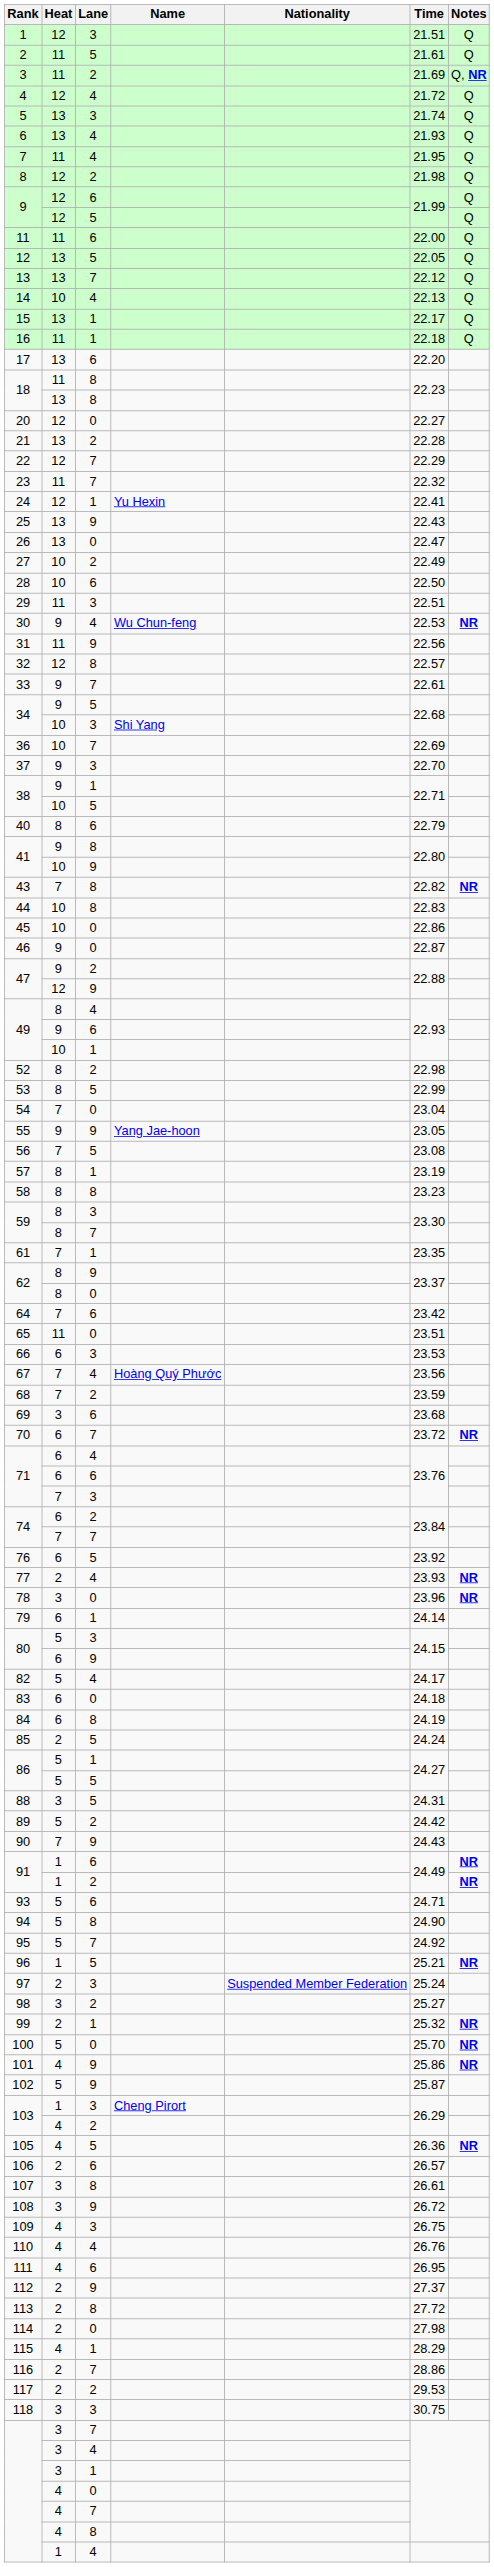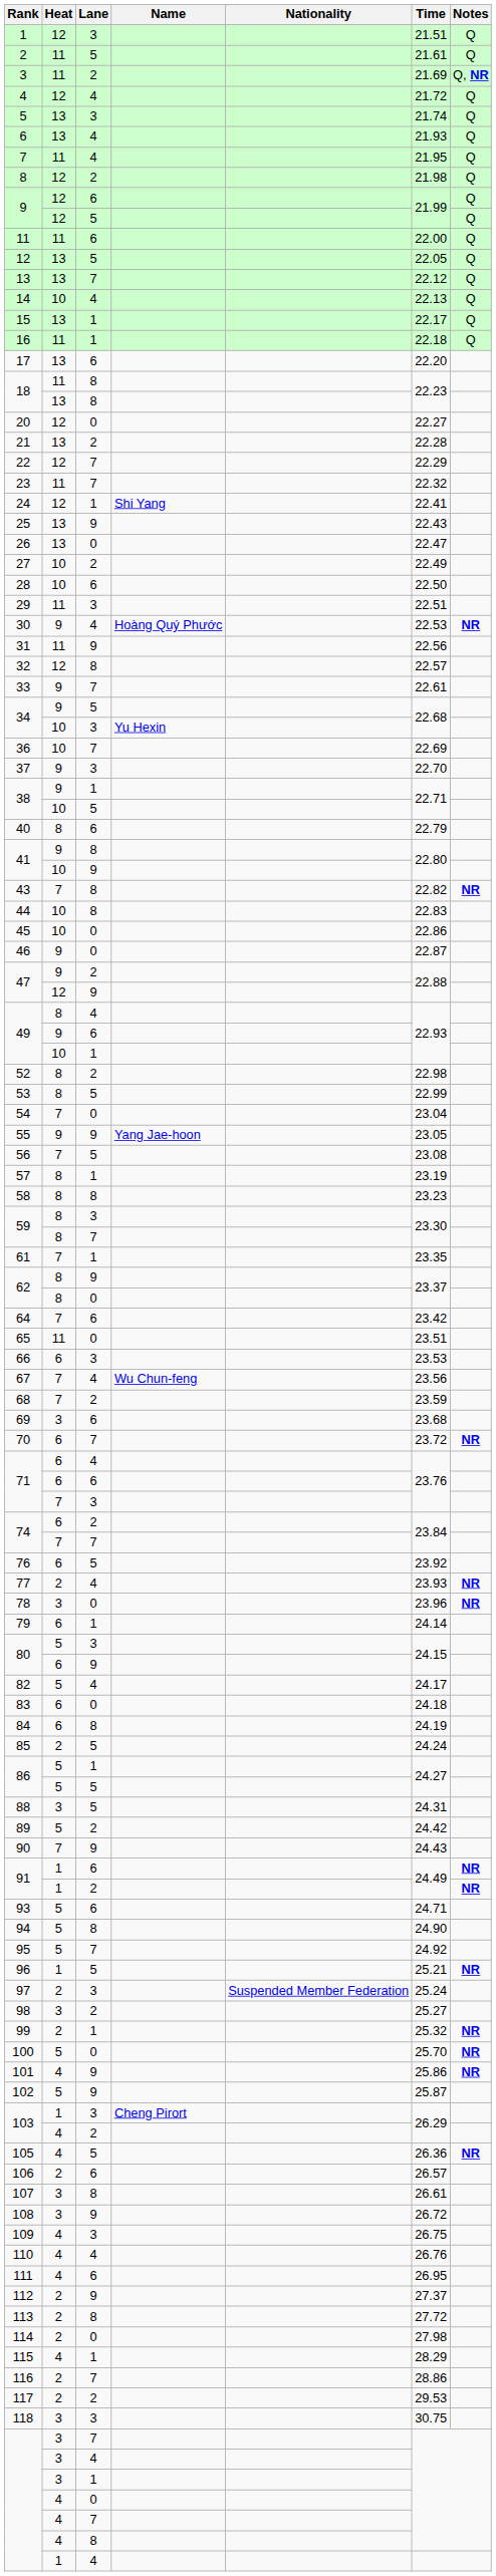 <table class="wikitable sortable" style="text-align:center">
 <tr>
 <th>Rank</th>
 <th>Heat</th>
 <th>Lane</th>
 <th>Name</th>
 <th>Nationality</th>
 <th>Time</th>
 <th>Notes</th>
 </tr>
 <tr bgcolor=ccffcc>
 <td>1</td>
 <td>12</td>
 <td>3</td>
 <td align=left></td>
 <td align=left></td>
 <td>21.51</td>
 <td>Q</td>
 </tr>
 <tr bgcolor=ccffcc>
 <td>2</td>
 <td>11</td>
 <td>5</td>
 <td align=left></td>
 <td align=left></td>
 <td>21.61</td>
 <td>Q</td>
 </tr>
 <tr bgcolor=ccffcc>
 <td>3</td>
 <td>11</td>
 <td>2</td>
 <td align=left></td>
 <td align=left></td>
 <td>21.69</td>
 <td>Q, <strong><a href='#'>NR</a></strong></td>
 </tr>
 <tr bgcolor=ccffcc>
 <td>4</td>
 <td>12</td>
 <td>4</td>
 <td align=left></td>
 <td align=left></td>
 <td>21.72</td>
 <td>Q</td>
 </tr>
 <tr bgcolor=ccffcc>
 <td>5</td>
 <td>13</td>
 <td>3</td>
 <td align=left></td>
 <td align=left></td>
 <td>21.74</td>
 <td>Q</td>
 </tr>
 <tr bgcolor=ccffcc>
 <td>6</td>
 <td>13</td>
 <td>4</td>
 <td align=left></td>
 <td align=left></td>
 <td>21.93</td>
 <td>Q</td>
 </tr>
 <tr bgcolor=ccffcc>
 <td>7</td>
 <td>11</td>
 <td>4</td>
 <td align=left></td>
 <td align=left></td>
 <td>21.95</td>
 <td>Q</td>
 </tr>
 <tr bgcolor=ccffcc>
 <td>8</td>
 <td>12</td>
 <td>2</td>
 <td align=left></td>
 <td align=left></td>
 <td>21.98</td>
 <td>Q</td>
 </tr>
 <tr bgcolor=ccffcc>
 <td rowspan=2>9</td>
 <td>12</td>
 <td>6</td>
 <td align=left></td>
 <td align=left></td>
 <td rowspan=2>21.99</td>
 <td>Q</td>
 </tr>
 <tr bgcolor=ccffcc>
 <td>12</td>
 <td>5</td>
 <td align=left></td>
 <td align=left></td>
 <td>Q</td>
 </tr>
 <tr bgcolor=ccffcc>
 <td>11</td>
 <td>11</td>
 <td>6</td>
 <td align=left></td>
 <td align=left></td>
 <td>22.00</td>
 <td>Q</td>
 </tr>
 <tr bgcolor=ccffcc>
 <td>12</td>
 <td>13</td>
 <td>5</td>
 <td align=left></td>
 <td align=left></td>
 <td>22.05</td>
 <td>Q</td>
 </tr>
 <tr bgcolor=ccffcc>
 <td>13</td>
 <td>13</td>
 <td>7</td>
 <td align=left></td>
 <td align=left></td>
 <td>22.12</td>
 <td>Q</td>
 </tr>
 <tr bgcolor=ccffcc>
 <td>14</td>
 <td>10</td>
 <td>4</td>
 <td align=left></td>
 <td align=left></td>
 <td>22.13</td>
 <td>Q</td>
 </tr>
 <tr bgcolor=ccffcc>
 <td>15</td>
 <td>13</td>
 <td>1</td>
 <td align=left></td>
 <td align=left></td>
 <td>22.17</td>
 <td>Q</td>
 </tr>
 <tr bgcolor=ccffcc>
 <td>16</td>
 <td>11</td>
 <td>1</td>
 <td align=left></td>
 <td align=left></td>
 <td>22.18</td>
 <td>Q</td>
 </tr>
 <tr>
 <td>17</td>
 <td>13</td>
 <td>6</td>
 <td align=left></td>
 <td align=left></td>
 <td>22.20</td>
 <td></td>
 </tr>
 <tr>
 <td rowspan=2>18</td>
 <td>11</td>
 <td>8</td>
 <td align=left></td>
 <td align=left></td>
 <td rowspan=2>22.23</td>
 <td></td>
 </tr>
 <tr>
 <td>13</td>
 <td>8</td>
 <td align=left></td>
 <td align=left></td>
 <td></td>
 </tr>
 <tr>
 <td>20</td>
 <td>12</td>
 <td>0</td>
 <td align=left></td>
 <td align=left></td>
 <td>22.27</td>
 <td></td>
 </tr>
 <tr>
 <td>21</td>
 <td>13</td>
 <td>2</td>
 <td align=left></td>
 <td align=left></td>
 <td>22.28</td>
 <td></td>
 </tr>
 <tr>
 <td>22</td>
 <td>12</td>
 <td>7</td>
 <td align=left></td>
 <td align=left></td>
 <td>22.29</td>
 <td></td>
 </tr>
 <tr>
 <td>23</td>
 <td>11</td>
 <td>7</td>
 <td align=left></td>
 <td align=left></td>
 <td>22.32</td>
 <td></td>
 </tr>
 <tr>
 <td>24</td>
 <td>12</td>
 <td>1</td>
-<td align=left><a href='#'>Yu Hexin</a></td>
+<td align=left><a href='#'>Shi Yang</a></td>
 <td align=left></td>
 <td>22.41</td>
 <td></td>
 </tr>
 <tr>
 <td>25</td>
 <td>13</td>
 <td>9</td>
 <td align=left></td>
 <td align=left></td>
 <td>22.43</td>
 <td></td>
 </tr>
 <tr>
 <td>26</td>
 <td>13</td>
 <td>0</td>
 <td align=left></td>
 <td align=left></td>
 <td>22.47</td>
 <td></td>
 </tr>
 <tr>
 <td>27</td>
 <td>10</td>
 <td>2</td>
 <td align=left></td>
 <td align=left></td>
 <td>22.49</td>
 <td></td>
 </tr>
 <tr>
 <td>28</td>
 <td>10</td>
 <td>6</td>
 <td align=left></td>
 <td align=left></td>
 <td>22.50</td>
 <td></td>
 </tr>
 <tr>
 <td>29</td>
 <td>11</td>
 <td>3</td>
 <td align=left></td>
 <td align=left></td>
 <td>22.51</td>
 <td></td>
 </tr>
 <tr>
 <td>30</td>
 <td>9</td>
 <td>4</td>
-<td align=left><a href='#'>Wu Chun-feng</a></td>
+<td align=left><a href='#'>Hoàng Quý Phước</a></td>
 <td align=left></td>
 <td>22.53</td>
 <td><strong><a href='#'>NR</a></strong></td>
 </tr>
 <tr>
 <td>31</td>
 <td>11</td>
 <td>9</td>
 <td align=left></td>
 <td align=left></td>
 <td>22.56</td>
 <td></td>
 </tr>
 <tr>
 <td>32</td>
 <td>12</td>
 <td>8</td>
 <td align=left></td>
 <td align=left></td>
 <td>22.57</td>
 <td></td>
 </tr>
 <tr>
 <td>33</td>
 <td>9</td>
 <td>7</td>
 <td align=left></td>
 <td align=left></td>
 <td>22.61</td>
 <td></td>
 </tr>
 <tr>
 <td rowspan=2>34</td>
 <td>9</td>
 <td>5</td>
 <td align=left></td>
 <td align=left></td>
 <td rowspan=2>22.68</td>
 <td></td>
 </tr>
 <tr>
 <td>10</td>
 <td>3</td>
-<td align=left><a href='#'>Shi Yang</a></td>
+<td align=left><a href='#'>Yu Hexin</a></td>
 <td align=left></td>
 <td></td>
 </tr>
 <tr>
 <td>36</td>
 <td>10</td>
 <td>7</td>
 <td align=left></td>
 <td align=left></td>
 <td>22.69</td>
 <td></td>
 </tr>
 <tr>
 <td>37</td>
 <td>9</td>
 <td>3</td>
 <td align=left></td>
 <td align=left></td>
 <td>22.70</td>
 <td></td>
 </tr>
 <tr>
 <td rowspan=2>38</td>
 <td>9</td>
 <td>1</td>
 <td align=left></td>
 <td align=left></td>
 <td rowspan=2>22.71</td>
 <td></td>
 </tr>
 <tr>
 <td>10</td>
 <td>5</td>
 <td align=left></td>
 <td align=left></td>
 <td></td>
 </tr>
 <tr>
 <td>40</td>
 <td>8</td>
 <td>6</td>
 <td align=left></td>
 <td align=left></td>
 <td>22.79</td>
 <td></td>
 </tr>
 <tr>
 <td rowspan=2>41</td>
 <td>9</td>
 <td>8</td>
 <td align=left></td>
 <td align=left></td>
 <td rowspan=2>22.80</td>
 <td></td>
 </tr>
 <tr>
 <td>10</td>
 <td>9</td>
 <td align=left></td>
 <td align=left></td>
 <td></td>
 </tr>
 <tr>
 <td>43</td>
 <td>7</td>
 <td>8</td>
 <td align=left></td>
 <td align=left></td>
 <td>22.82</td>
 <td><strong><a href='#'>NR</a></strong></td>
 </tr>
 <tr>
 <td>44</td>
 <td>10</td>
 <td>8</td>
 <td align=left></td>
 <td align=left></td>
 <td>22.83</td>
 <td></td>
 </tr>
 <tr>
 <td>45</td>
 <td>10</td>
 <td>0</td>
 <td align=left></td>
 <td align=left></td>
 <td>22.86</td>
 <td></td>
 </tr>
 <tr>
 <td>46</td>
 <td>9</td>
 <td>0</td>
 <td align=left></td>
 <td align=left></td>
 <td>22.87</td>
 <td></td>
 </tr>
 <tr>
 <td rowspan=2>47</td>
 <td>9</td>
 <td>2</td>
 <td align=left></td>
 <td align=left></td>
 <td rowspan=2>22.88</td>
 <td></td>
 </tr>
 <tr>
 <td>12</td>
 <td>9</td>
 <td align=left></td>
 <td align=left></td>
 <td></td>
 </tr>
 <tr>
 <td rowspan=3>49</td>
 <td>8</td>
 <td>4</td>
 <td align=left></td>
 <td align=left></td>
 <td rowspan=3>22.93</td>
 <td></td>
 </tr>
 <tr>
 <td>9</td>
 <td>6</td>
 <td align=left></td>
 <td align=left></td>
 <td></td>
 </tr>
 <tr>
 <td>10</td>
 <td>1</td>
 <td align=left></td>
 <td align=left></td>
 <td></td>
 </tr>
 <tr>
 <td>52</td>
 <td>8</td>
 <td>2</td>
 <td align=left></td>
 <td align=left></td>
 <td>22.98</td>
 <td></td>
 </tr>
 <tr>
 <td>53</td>
 <td>8</td>
 <td>5</td>
 <td align=left></td>
 <td align=left></td>
 <td>22.99</td>
 <td></td>
 </tr>
 <tr>
 <td>54</td>
 <td>7</td>
 <td>0</td>
 <td align=left></td>
 <td align=left></td>
 <td>23.04</td>
 <td></td>
 </tr>
 <tr>
 <td>55</td>
 <td>9</td>
 <td>9</td>
 <td align=left><a href='#'>Yang Jae-hoon</a></td>
 <td align=left></td>
 <td>23.05</td>
 <td></td>
 </tr>
 <tr>
 <td>56</td>
 <td>7</td>
 <td>5</td>
 <td align=left></td>
 <td align=left></td>
 <td>23.08</td>
 <td></td>
 </tr>
 <tr>
 <td>57</td>
 <td>8</td>
 <td>1</td>
 <td align=left></td>
 <td align=left></td>
 <td>23.19</td>
 <td></td>
 </tr>
 <tr>
 <td>58</td>
 <td>8</td>
 <td>8</td>
 <td align=left></td>
 <td align=left></td>
 <td>23.23</td>
 <td></td>
 </tr>
 <tr>
 <td rowspan=2>59</td>
 <td>8</td>
 <td>3</td>
 <td align=left></td>
 <td align=left></td>
 <td rowspan=2>23.30</td>
 <td></td>
 </tr>
 <tr>
 <td>8</td>
 <td>7</td>
 <td align=left></td>
 <td align=left></td>
 <td></td>
 </tr>
 <tr>
 <td>61</td>
 <td>7</td>
 <td>1</td>
 <td align=left></td>
 <td align=left></td>
 <td>23.35</td>
 <td></td>
 </tr>
 <tr>
 <td rowspan=2>62</td>
 <td>8</td>
 <td>9</td>
 <td align=left></td>
 <td align=left></td>
 <td rowspan=2>23.37</td>
 <td></td>
 </tr>
 <tr>
 <td>8</td>
 <td>0</td>
 <td align=left></td>
 <td align=left></td>
 <td></td>
 </tr>
 <tr>
 <td>64</td>
 <td>7</td>
 <td>6</td>
 <td align=left></td>
 <td align=left></td>
 <td>23.42</td>
 <td></td>
 </tr>
 <tr>
 <td>65</td>
 <td>11</td>
 <td>0</td>
 <td align=left></td>
 <td align=left></td>
 <td>23.51</td>
 <td></td>
 </tr>
 <tr>
 <td>66</td>
 <td>6</td>
 <td>3</td>
 <td align=left></td>
 <td align=left></td>
 <td>23.53</td>
 <td></td>
 </tr>
 <tr>
 <td>67</td>
 <td>7</td>
 <td>4</td>
-<td align=left><a href='#'>Hoàng Quý Phước</a></td>
+<td align=left><a href='#'>Wu Chun-feng</a></td>
 <td align=left></td>
 <td>23.56</td>
 <td></td>
 </tr>
 <tr>
 <td>68</td>
 <td>7</td>
 <td>2</td>
 <td align=left></td>
 <td align=left></td>
 <td>23.59</td>
 <td></td>
 </tr>
 <tr>
 <td>69</td>
 <td>3</td>
 <td>6</td>
 <td align=left></td>
 <td align=left></td>
 <td>23.68</td>
 <td></td>
 </tr>
 <tr>
 <td>70</td>
 <td>6</td>
 <td>7</td>
 <td align=left></td>
 <td align=left></td>
 <td>23.72</td>
 <td><strong><a href='#'>NR</a></strong></td>
 </tr>
 <tr>
 <td rowspan=3>71</td>
 <td>6</td>
 <td>4</td>
 <td align=left></td>
 <td align=left></td>
 <td rowspan=3>23.76</td>
 <td></td>
 </tr>
 <tr>
 <td>6</td>
 <td>6</td>
 <td align=left></td>
 <td align=left></td>
 <td></td>
 </tr>
 <tr>
 <td>7</td>
 <td>3</td>
 <td align=left></td>
 <td align=left></td>
 <td></td>
 </tr>
 <tr>
 <td rowspan=2>74</td>
 <td>6</td>
 <td>2</td>
 <td align=left></td>
 <td align=left></td>
 <td rowspan=2>23.84</td>
 <td></td>
 </tr>
 <tr>
 <td>7</td>
 <td>7</td>
 <td align=left></td>
 <td align=left></td>
 <td></td>
 </tr>
 <tr>
 <td>76</td>
 <td>6</td>
 <td>5</td>
 <td align=left></td>
 <td align=left></td>
 <td>23.92</td>
 <td></td>
 </tr>
 <tr>
 <td>77</td>
 <td>2</td>
 <td>4</td>
 <td align=left></td>
 <td align=left></td>
 <td>23.93</td>
 <td><strong><a href='#'>NR</a></strong></td>
 </tr>
 <tr>
 <td>78</td>
 <td>3</td>
 <td>0</td>
 <td align=left></td>
 <td align=left></td>
 <td>23.96</td>
 <td><strong><a href='#'>NR</a></strong></td>
 </tr>
 <tr>
 <td>79</td>
 <td>6</td>
 <td>1</td>
 <td align=left></td>
 <td align=left></td>
 <td>24.14</td>
 <td></td>
 </tr>
 <tr>
 <td rowspan=2>80</td>
 <td>5</td>
 <td>3</td>
 <td align=left></td>
 <td align=left></td>
 <td rowspan=2>24.15</td>
 <td></td>
 </tr>
 <tr>
 <td>6</td>
 <td>9</td>
 <td align=left></td>
 <td align=left></td>
 <td></td>
 </tr>
 <tr>
 <td>82</td>
 <td>5</td>
 <td>4</td>
 <td align=left></td>
 <td align=left></td>
 <td>24.17</td>
 <td></td>
 </tr>
 <tr>
 <td>83</td>
 <td>6</td>
 <td>0</td>
 <td align=left></td>
 <td align=left></td>
 <td>24.18</td>
 <td></td>
 </tr>
 <tr>
 <td>84</td>
 <td>6</td>
 <td>8</td>
 <td align=left></td>
 <td align=left></td>
 <td>24.19</td>
 <td></td>
 </tr>
 <tr>
 <td>85</td>
 <td>2</td>
 <td>5</td>
 <td align=left></td>
 <td align=left></td>
 <td>24.24</td>
 <td></td>
 </tr>
 <tr>
 <td rowspan=2>86</td>
 <td>5</td>
 <td>1</td>
 <td align=left></td>
 <td align=left></td>
 <td rowspan=2>24.27</td>
 <td></td>
 </tr>
 <tr>
 <td>5</td>
 <td>5</td>
 <td align=left></td>
 <td align=left></td>
 <td></td>
 </tr>
 <tr>
 <td>88</td>
 <td>3</td>
 <td>5</td>
 <td align=left></td>
 <td align=left></td>
 <td>24.31</td>
 <td></td>
 </tr>
 <tr>
 <td>89</td>
 <td>5</td>
 <td>2</td>
 <td align=left></td>
 <td align=left></td>
 <td>24.42</td>
 <td></td>
 </tr>
 <tr>
 <td>90</td>
 <td>7</td>
 <td>9</td>
 <td align=left></td>
 <td align=left></td>
 <td>24.43</td>
 <td></td>
 </tr>
 <tr>
 <td rowspan=2>91</td>
 <td>1</td>
 <td>6</td>
 <td align=left></td>
 <td align=left></td>
 <td rowspan=2>24.49</td>
 <td><strong><a href='#'>NR</a></strong></td>
 </tr>
 <tr>
 <td>1</td>
 <td>2</td>
 <td align=left></td>
 <td align=left></td>
 <td><strong><a href='#'>NR</a></strong></td>
 </tr>
 <tr>
 <td>93</td>
 <td>5</td>
 <td>6</td>
 <td align=left></td>
 <td align=left></td>
 <td>24.71</td>
 <td></td>
 </tr>
 <tr>
 <td>94</td>
 <td>5</td>
 <td>8</td>
 <td align=left></td>
 <td align=left></td>
 <td>24.90</td>
 <td></td>
 </tr>
 <tr>
 <td>95</td>
 <td>5</td>
 <td>7</td>
 <td align=left></td>
 <td align=left></td>
 <td>24.92</td>
 <td></td>
 </tr>
 <tr>
 <td>96</td>
 <td>1</td>
 <td>5</td>
 <td align=left></td>
 <td align=left></td>
 <td>25.21</td>
 <td><strong><a href='#'>NR</a></strong></td>
 </tr>
 <tr>
 <td>97</td>
 <td>2</td>
 <td>3</td>
 <td align=left></td>
 <td align=left><a href='#'>Suspended Member Federation</a></td>
 <td>25.24</td>
 <td></td>
 </tr>
 <tr>
 <td>98</td>
 <td>3</td>
 <td>2</td>
 <td align=left></td>
 <td align=left></td>
 <td>25.27</td>
 <td></td>
 </tr>
 <tr>
 <td>99</td>
 <td>2</td>
 <td>1</td>
 <td align=left></td>
 <td align=left></td>
 <td>25.32</td>
 <td><strong><a href='#'>NR</a></strong></td>
 </tr>
 <tr>
 <td>100</td>
 <td>5</td>
 <td>0</td>
 <td align=left></td>
 <td align=left></td>
 <td>25.70</td>
 <td><strong><a href='#'>NR</a></strong></td>
 </tr>
 <tr>
 <td>101</td>
 <td>4</td>
 <td>9</td>
 <td align=left></td>
 <td align=left></td>
 <td>25.86</td>
 <td><strong><a href='#'>NR</a></strong></td>
 </tr>
 <tr>
 <td>102</td>
 <td>5</td>
 <td>9</td>
 <td align=left></td>
 <td align=left></td>
 <td>25.87</td>
 <td></td>
 </tr>
 <tr>
 <td rowspan=2>103</td>
 <td>1</td>
 <td>3</td>
 <td align=left><a href='#'>Cheng Pirort</a></td>
 <td align=left></td>
 <td rowspan=2>26.29</td>
 <td></td>
 </tr>
 <tr>
 <td>4</td>
 <td>2</td>
 <td align=left></td>
 <td align=left></td>
 <td></td>
 </tr>
 <tr>
 <td>105</td>
 <td>4</td>
 <td>5</td>
 <td align=left></td>
 <td align=left></td>
 <td>26.36</td>
 <td><strong><a href='#'>NR</a></strong></td>
 </tr>
 <tr>
 <td>106</td>
 <td>2</td>
 <td>6</td>
 <td align=left></td>
 <td align=left></td>
 <td>26.57</td>
 <td></td>
 </tr>
 <tr>
 <td>107</td>
 <td>3</td>
 <td>8</td>
 <td align=left></td>
 <td align=left></td>
 <td>26.61</td>
 <td></td>
 </tr>
 <tr>
 <td>108</td>
 <td>3</td>
 <td>9</td>
 <td align=left></td>
 <td align=left></td>
 <td>26.72</td>
 <td></td>
 </tr>
 <tr>
 <td>109</td>
 <td>4</td>
 <td>3</td>
 <td align=left></td>
 <td align=left></td>
 <td>26.75</td>
 <td></td>
 </tr>
 <tr>
 <td>110</td>
 <td>4</td>
 <td>4</td>
 <td align=left></td>
 <td align=left></td>
 <td>26.76</td>
 <td></td>
 </tr>
 <tr>
 <td>111</td>
 <td>4</td>
 <td>6</td>
 <td align=left></td>
 <td align=left></td>
 <td>26.95</td>
 <td></td>
 </tr>
 <tr>
 <td>112</td>
 <td>2</td>
 <td>9</td>
 <td align=left></td>
 <td align=left></td>
 <td>27.37</td>
 <td></td>
 </tr>
 <tr>
 <td>113</td>
 <td>2</td>
 <td>8</td>
 <td align=left></td>
 <td align=left></td>
 <td>27.72</td>
 <td></td>
 </tr>
 <tr>
 <td>114</td>
 <td>2</td>
 <td>0</td>
 <td align=left></td>
 <td align=left></td>
 <td>27.98</td>
 <td></td>
 </tr>
 <tr>
 <td>115</td>
 <td>4</td>
 <td>1</td>
 <td align=left></td>
 <td align=left></td>
 <td>28.29</td>
 <td></td>
 </tr>
 <tr>
 <td>116</td>
 <td>2</td>
 <td>7</td>
 <td align=left></td>
 <td align=left></td>
 <td>28.86</td>
 <td></td>
 </tr>
 <tr>
 <td>117</td>
 <td>2</td>
 <td>2</td>
 <td align=left></td>
 <td align=left></td>
 <td>29.53</td>
 <td></td>
 </tr>
 <tr>
 <td>118</td>
 <td>3</td>
 <td>3</td>
 <td align=left></td>
 <td align=left></td>
 <td>30.75</td>
 <td></td>
 </tr>
 <tr>
 <td rowspan=7></td>
 <td>3</td>
 <td>7</td>
 <td align=left></td>
 <td align=left></td>
 <td rowspan=6 colspan=2></td>
 </tr>
 <tr>
 <td>3</td>
 <td>4</td>
 <td align=left></td>
 <td align=left></td>
 </tr>
 <tr>
 <td>3</td>
 <td>1</td>
 <td align=left></td>
 <td align=left></td>
 </tr>
 <tr>
 <td>4</td>
 <td>0</td>
 <td align=left></td>
 <td align=left></td>
 </tr>
 <tr>
 <td>4</td>
 <td>7</td>
 <td align=left></td>
 <td align=left></td>
 </tr>
 <tr>
 <td>4</td>
 <td>8</td>
 <td align=left></td>
 <td align=left></td>
 </tr>
 <tr>
 <td>1</td>
 <td>4</td>
 <td align=left></td>
 <td align=left></td>
 <td colspan=2></td>
 </tr>
 </table>
